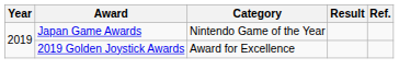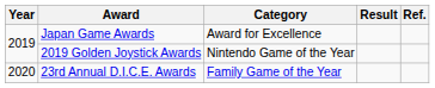 <table class="wikitable sortable">
 <tr>
 <th>Year</th>
 <th>Award</th>
 <th>Category</th>
 <th>Result</th>
 <th>Ref.</th>
 </tr>
 <tr>
 <td rowspan="2" style="text-align:center;">2019</td>
 <td><a href='#'>Japan Game Awards</a></td>
+<td>Award for Excellence</td>
+<td></td>
+<td style="text-align:center;"></td>
+</tr>
+<tr>
+<td><a href='#'>2019 Golden Joystick Awards</a></td>
 <td>Nintendo Game of the Year</td>
 <td></td>
 <td style="text-align:center;"></td>
 </tr>
 <tr>
-<td><a href='#'>2019 Golden Joystick Awards</a></td>
-<td>Award for Excellence</td>
+<td style="text-align:center;">2020</td>
+<td><a href='#'>23rd Annual D.I.C.E. Awards</a></td>
+<td><a href='#'>Family Game of the Year</a></td>
 <td></td>
 <td style="text-align:center;"></td>
 </tr>
 </table>
